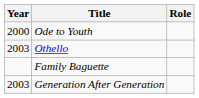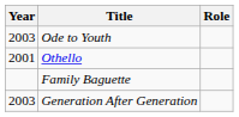 <table class="wikitable sortable">
 <tr>
 <th>Year</th>
 <th>Title</th>
 <th>Role</th>
 </tr>
 <tr>
-<td>2000</td>
+<td>2003</td>
 <td><em>Ode to Youth</em> </td>
 <td></td>
 </tr>
 <tr>
-<td>2003</td>
+<td>2001</td>
 <td><em><a href='#'>Othello</a></em></td>
 <td></td>
 </tr>
 <tr>
 <td></td>
 <td><em>Family Baguette</em> </td>
 <td></td>
 </tr>
 <tr>
 <td>2003</td>
 <td><em>Generation After Generation</em> </td>
 <td></td>
 </tr>
 </table>
